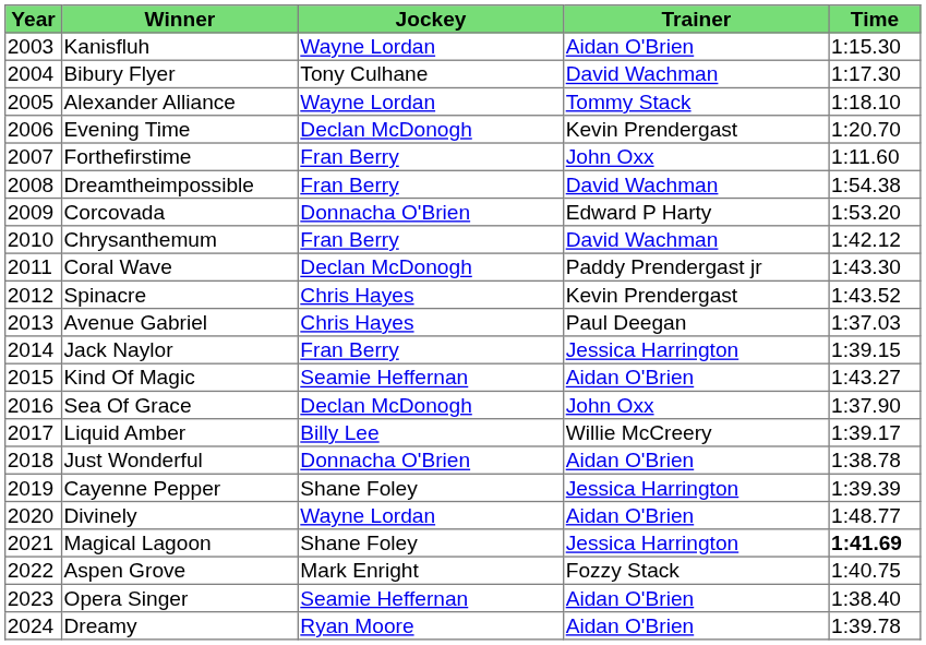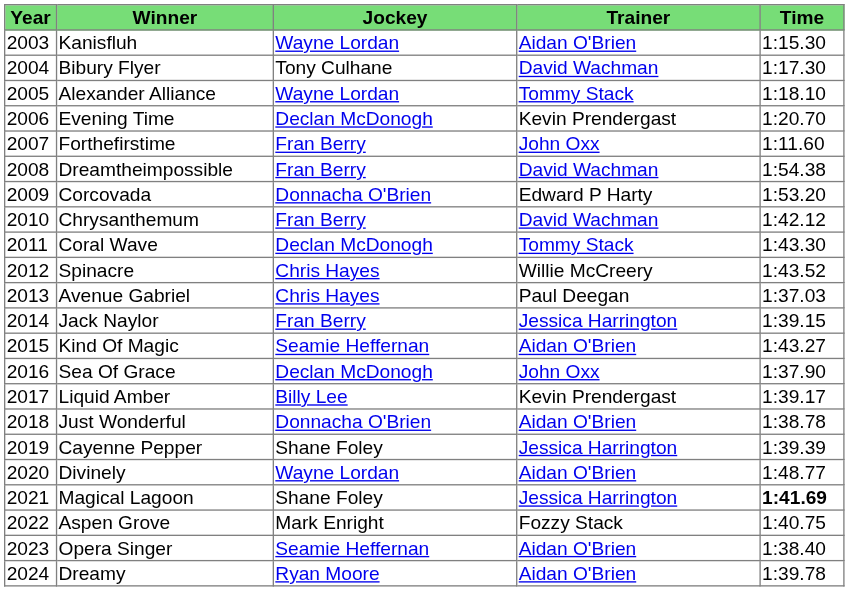 <table class = "sortable" | border="1" style="border-collapse: collapse; font-size:90%">
 <tr bgcolor="#77dd77" align="center">
 <th style="width:36px"><strong>Year</strong></th>
 <th style="width:160px"><strong>Winner</strong></th>
 <th style="width:180px"><strong>Jockey</strong></th>
 <th style="width:180px"><strong>Trainer</strong></th>
 <th style="width:60px"><strong>Time</strong></th>
 </tr>
 <tr>
 <td>2003</td>
 <td>Kanisfluh</td>
 <td><a href='#'>Wayne Lordan</a></td>
 <td><a href='#'>Aidan O'Brien</a></td>
 <td>1:15.30</td>
 </tr>
 <tr>
 <td>2004</td>
 <td>Bibury Flyer</td>
 <td>Tony Culhane</td>
 <td><a href='#'>David Wachman</a></td>
 <td>1:17.30</td>
 </tr>
 <tr>
 <td>2005</td>
 <td>Alexander Alliance</td>
 <td><a href='#'>Wayne Lordan</a></td>
 <td><a href='#'>Tommy Stack</a></td>
 <td>1:18.10</td>
 </tr>
 <tr>
 <td>2006</td>
 <td>Evening Time</td>
 <td><a href='#'>Declan McDonogh</a></td>
 <td>Kevin Prendergast</td>
 <td>1:20.70</td>
 </tr>
 <tr>
 <td>2007</td>
 <td>Forthefirstime</td>
 <td><a href='#'>Fran Berry</a></td>
 <td><a href='#'>John Oxx</a></td>
 <td>1:11.60</td>
 </tr>
 <tr>
 <td>2008</td>
 <td>Dreamtheimpossible</td>
 <td><a href='#'>Fran Berry</a></td>
 <td><a href='#'>David Wachman</a></td>
 <td>1:54.38</td>
 </tr>
 <tr>
 <td>2009</td>
 <td>Corcovada</td>
 <td><a href='#'>Donnacha O'Brien</a></td>
 <td>Edward P Harty</td>
 <td>1:53.20</td>
 </tr>
 <tr>
 <td>2010</td>
 <td>Chrysanthemum</td>
 <td><a href='#'>Fran Berry</a></td>
 <td><a href='#'>David Wachman</a></td>
 <td>1:42.12</td>
 </tr>
 <tr>
 <td>2011</td>
 <td>Coral Wave</td>
 <td><a href='#'>Declan McDonogh</a></td>
-<td>Paddy Prendergast jr</td>
+<td><a href='#'>Tommy Stack</a></td>
 <td>1:43.30</td>
 </tr>
 <tr>
 <td>2012</td>
 <td>Spinacre</td>
 <td><a href='#'>Chris Hayes</a></td>
-<td>Kevin Prendergast</td>
+<td>Willie McCreery</td>
 <td>1:43.52</td>
 </tr>
 <tr>
 <td>2013</td>
 <td>Avenue Gabriel</td>
 <td><a href='#'>Chris Hayes</a></td>
 <td>Paul Deegan</td>
 <td>1:37.03</td>
 </tr>
 <tr>
 <td>2014</td>
 <td>Jack Naylor</td>
 <td><a href='#'>Fran Berry</a></td>
 <td><a href='#'>Jessica Harrington</a></td>
 <td>1:39.15</td>
 </tr>
 <tr>
 <td>2015</td>
 <td>Kind Of Magic</td>
 <td><a href='#'>Seamie Heffernan</a></td>
 <td><a href='#'>Aidan O'Brien</a></td>
 <td>1:43.27</td>
 </tr>
 <tr>
 <td>2016</td>
 <td>Sea Of Grace</td>
 <td><a href='#'>Declan McDonogh</a></td>
 <td><a href='#'>John Oxx</a></td>
 <td>1:37.90</td>
 </tr>
 <tr>
 <td>2017</td>
 <td>Liquid Amber</td>
 <td><a href='#'>Billy Lee</a></td>
-<td>Willie McCreery</td>
+<td>Kevin Prendergast</td>
 <td>1:39.17</td>
 </tr>
 <tr>
 <td>2018</td>
 <td>Just Wonderful</td>
 <td><a href='#'>Donnacha O'Brien</a></td>
 <td><a href='#'>Aidan O'Brien</a></td>
 <td>1:38.78</td>
 </tr>
 <tr>
 <td>2019</td>
 <td>Cayenne Pepper</td>
 <td>Shane Foley</td>
 <td><a href='#'>Jessica Harrington</a></td>
 <td>1:39.39</td>
 </tr>
 <tr>
 <td>2020</td>
 <td>Divinely</td>
 <td><a href='#'>Wayne Lordan</a></td>
 <td><a href='#'>Aidan O'Brien</a></td>
 <td>1:48.77</td>
 </tr>
 <tr>
 <td>2021</td>
 <td>Magical Lagoon</td>
 <td>Shane Foley</td>
 <td><a href='#'>Jessica Harrington</a></td>
 <td><strong>1:41.69</strong></td>
 </tr>
 <tr>
 <td>2022</td>
 <td>Aspen Grove</td>
 <td>Mark Enright</td>
 <td>Fozzy Stack</td>
 <td>1:40.75</td>
 </tr>
 <tr>
 <td>2023</td>
 <td>Opera Singer</td>
 <td><a href='#'>Seamie Heffernan</a></td>
 <td><a href='#'>Aidan O'Brien</a></td>
 <td>1:38.40</td>
 </tr>
 <tr>
 <td>2024</td>
 <td>Dreamy</td>
 <td><a href='#'>Ryan Moore</a></td>
 <td><a href='#'>Aidan O'Brien</a></td>
 <td>1:39.78</td>
 </tr>
 </table>
